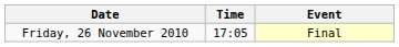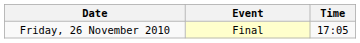 <table class = "wikitable" style="text-align:center;">
 <tr>
 <th width=220>Date</th>
+<th width=150>Event</th>
 <th width=50>Time</th>
-<th width=150>Event</th>
 </tr>
 <tr>
 <td>Friday, 26 November 2010</td>
+<td bgcolor=ffffcc>Final</td>
 <td>17:05</td>
-<td bgcolor=ffffcc>Final</td>
 </tr>
 </table>
